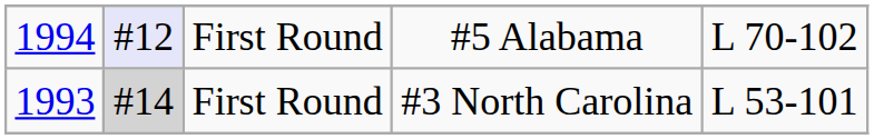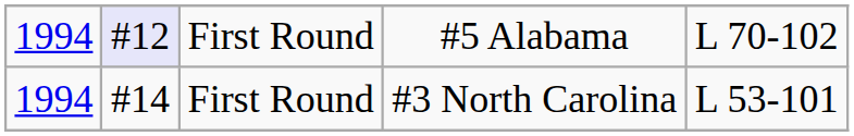 <table class="wikitable" style="text-align:center">
 <tr>
 </tr>
 <tr>
 <td rowspan=1><a href='#'>1994</a></td>
 <td style="background: lavender;">#12</td>
 <td>First Round</td>
 <td>#5 Alabama</td>
 <td>L 70-102</td>
 </tr>
 <tr style="text-align:center;">
-<td rowspan=1><a href='#'>1993</a></td>
-<td style="background: lightgrey;">#14</td>
+<td rowspan=1><a href='#'>1994</a></td>
+<td>#14</td>
 <td>First Round</td>
 <td>#3 North Carolina</td>
 <td>L 53-101</td>
 </tr>
 <tr style="text-align:center;">
 </tr>
 </table>
